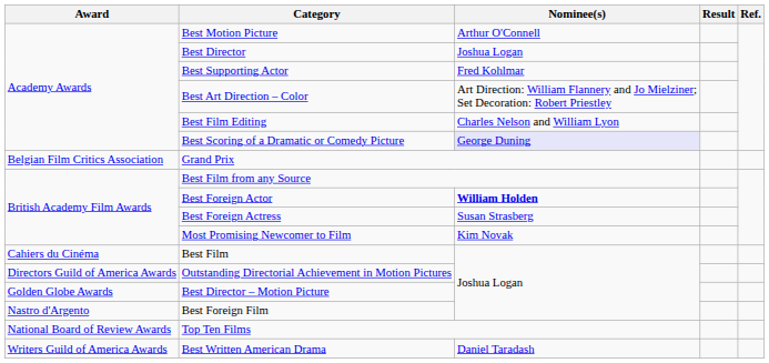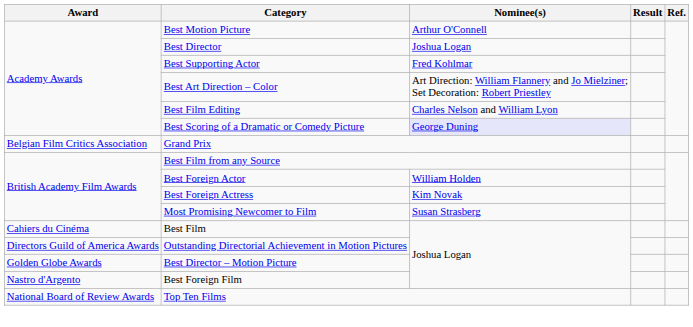 <table class="wikitable plainrowheaders">
 <tr>
 <th>Award</th>
 <th>Category</th>
 <th>Nominee(s)</th>
 <th>Result</th>
 <th>Ref.</th>
 </tr>
 <tr>
 <td rowspan="6"><a href='#'>Academy Awards</a></td>
 <td><a href='#'>Best Motion Picture</a></td>
 <td><a href='#'>Arthur O'Connell</a></td>
 <td></td>
 <td align="center" rowspan="6"></td>
 </tr>
 <tr>
 <td><a href='#'>Best Director</a></td>
 <td><a href='#'>Joshua Logan</a></td>
 <td></td>
 </tr>
 <tr>
 <td><a href='#'>Best Supporting Actor</a></td>
 <td><a href='#'>Fred Kohlmar</a></td>
 <td></td>
 </tr>
 <tr>
 <td><a href='#'>Best Art Direction – Color</a></td>
 <td>Art Direction: <a href='#'>William Flannery</a> and <a href='#'>Jo Mielziner</a>; <br> Set Decoration: <a href='#'>Robert Priestley</a></td>
 <td></td>
 </tr>
 <tr>
 <td><a href='#'>Best Film Editing</a></td>
 <td><a href='#'>Charles Nelson</a> and <a href='#'>William Lyon</a></td>
 <td></td>
 </tr>
 <tr>
 <td><a href='#'>Best Scoring of a Dramatic or Comedy Picture</a></td>
 <td style="background: lavender;"><a href='#'>George Duning</a></td>
 <td></td>
 </tr>
 <tr>
 <td><a href='#'>Belgian Film Critics Association</a></td>
 <td colspan="2"><a href='#'>Grand Prix</a></td>
 <td></td>
 <td align="center"></td>
 </tr>
 <tr>
 <td rowspan="4"><a href='#'>British Academy Film Awards</a></td>
 <td colspan="2"><a href='#'>Best Film from any Source</a></td>
 <td></td>
 <td align="center" rowspan="4"></td>
 </tr>
 <tr>
 <td><a href='#'>Best Foreign Actor</a></td>
-<td><strong><a href='#'>William Holden</a></strong></td>
+<td><a href='#'>William Holden</a></td>
 <td></td>
 </tr>
 <tr>
 <td><a href='#'>Best Foreign Actress</a></td>
-<td><a href='#'>Susan Strasberg</a></td>
+<td><a href='#'>Kim Novak</a></td>
 <td></td>
 </tr>
 <tr>
 <td><a href='#'>Most Promising Newcomer to Film</a></td>
-<td><a href='#'>Kim Novak</a></td>
+<td><a href='#'>Susan Strasberg</a></td>
 <td></td>
 </tr>
 <tr>
 <td><a href='#'>Cahiers du Cinéma</a></td>
 <td>Best Film</td>
 <td rowspan="4">Joshua Logan</td>
 <td></td>
 <td align="center"></td>
 </tr>
 <tr>
 <td><a href='#'>Directors Guild of America Awards</a></td>
 <td><a href='#'>Outstanding Directorial Achievement in Motion Pictures</a></td>
 <td></td>
 <td align="center"></td>
 </tr>
 <tr>
 <td><a href='#'>Golden Globe Awards</a></td>
 <td><a href='#'>Best Director – Motion Picture</a></td>
 <td></td>
 <td align="center"></td>
 </tr>
 <tr>
 <td><a href='#'>Nastro d'Argento</a></td>
 <td>Best Foreign Film</td>
 <td></td>
 <td align="center"></td>
 </tr>
 <tr>
 <td><a href='#'>National Board of Review Awards</a></td>
 <td colspan="2"><a href='#'>Top Ten Films</a></td>
 <td></td>
 <td align="center"></td>
 </tr>
-<tr>
-<td><a href='#'>Writers Guild of America Awards</a></td>
-<td><a href='#'>Best Written American Drama</a></td>
-<td><a href='#'>Daniel Taradash</a></td>
-<td></td>
-<td align="center"></td>
-</tr>
 </table>
